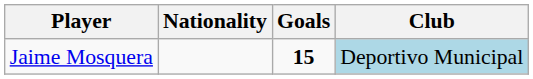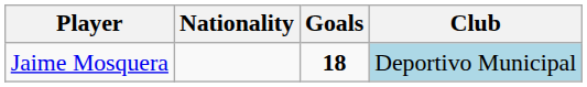 <table class="wikitable">
 <tr>
 <th>Player</th>
 <th>Nationality</th>
 <th>Goals</th>
 <th>Club</th>
 </tr>
 <tr align=center>
 <td><a href='#'>Jaime Mosquera</a></td>
 <td></td>
-<td><strong>15</strong></td>
+<td><strong>18</strong></td>
 <td style="background: lightblue;">Deportivo Municipal</td>
 </tr>
 </table>
